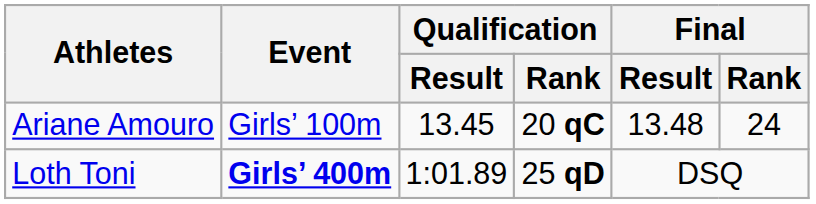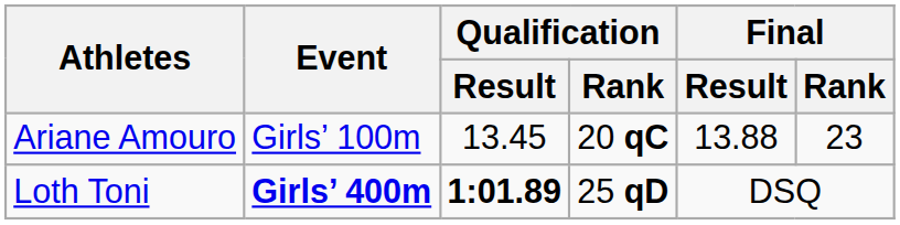 <table class="wikitable" border="1" style="font-size:90%">
 <tr>
 <th rowspan=2>Athletes</th>
 <th rowspan=2>Event</th>
 <th colspan=2>Qualification</th>
 <th colspan=2>Final</th>
 </tr>
 <tr>
 <th>Result</th>
 <th>Rank</th>
 <th>Result</th>
 <th>Rank</th>
 </tr>
 <tr>
 <td><a href='#'>Ariane Amouro</a></td>
 <td><a href='#'>Girls’ 100m</a></td>
 <td align=center>13.45</td>
 <td align=center>20 <strong>qC</strong></td>
-<td align=center>13.48</td>
-<td align=center>24</td>
+<td align=center>13.88</td>
+<td align=center>23</td>
 </tr>
 <tr>
 <td><a href='#'>Loth Toni</a></td>
 <td><strong><a href='#'>Girls’ 400m</a></strong></td>
-<td align=center>1:01.89</td>
+<td align=center><strong>1:01.89</strong></td>
 <td align=center>25 <strong>qD</strong></td>
 <td align=center colspan=2>DSQ</td>
 </tr>
 </table>
